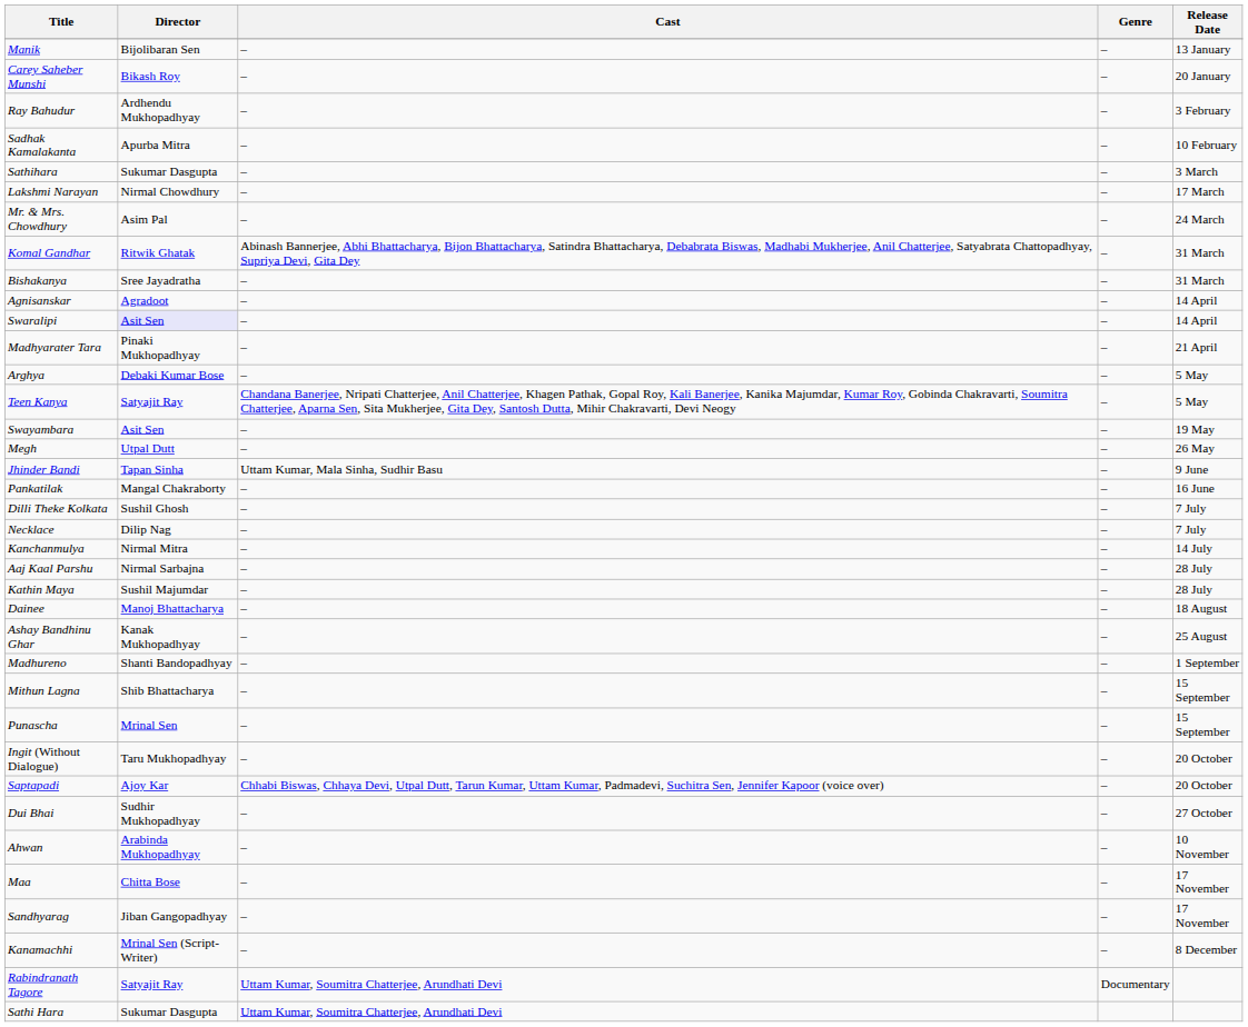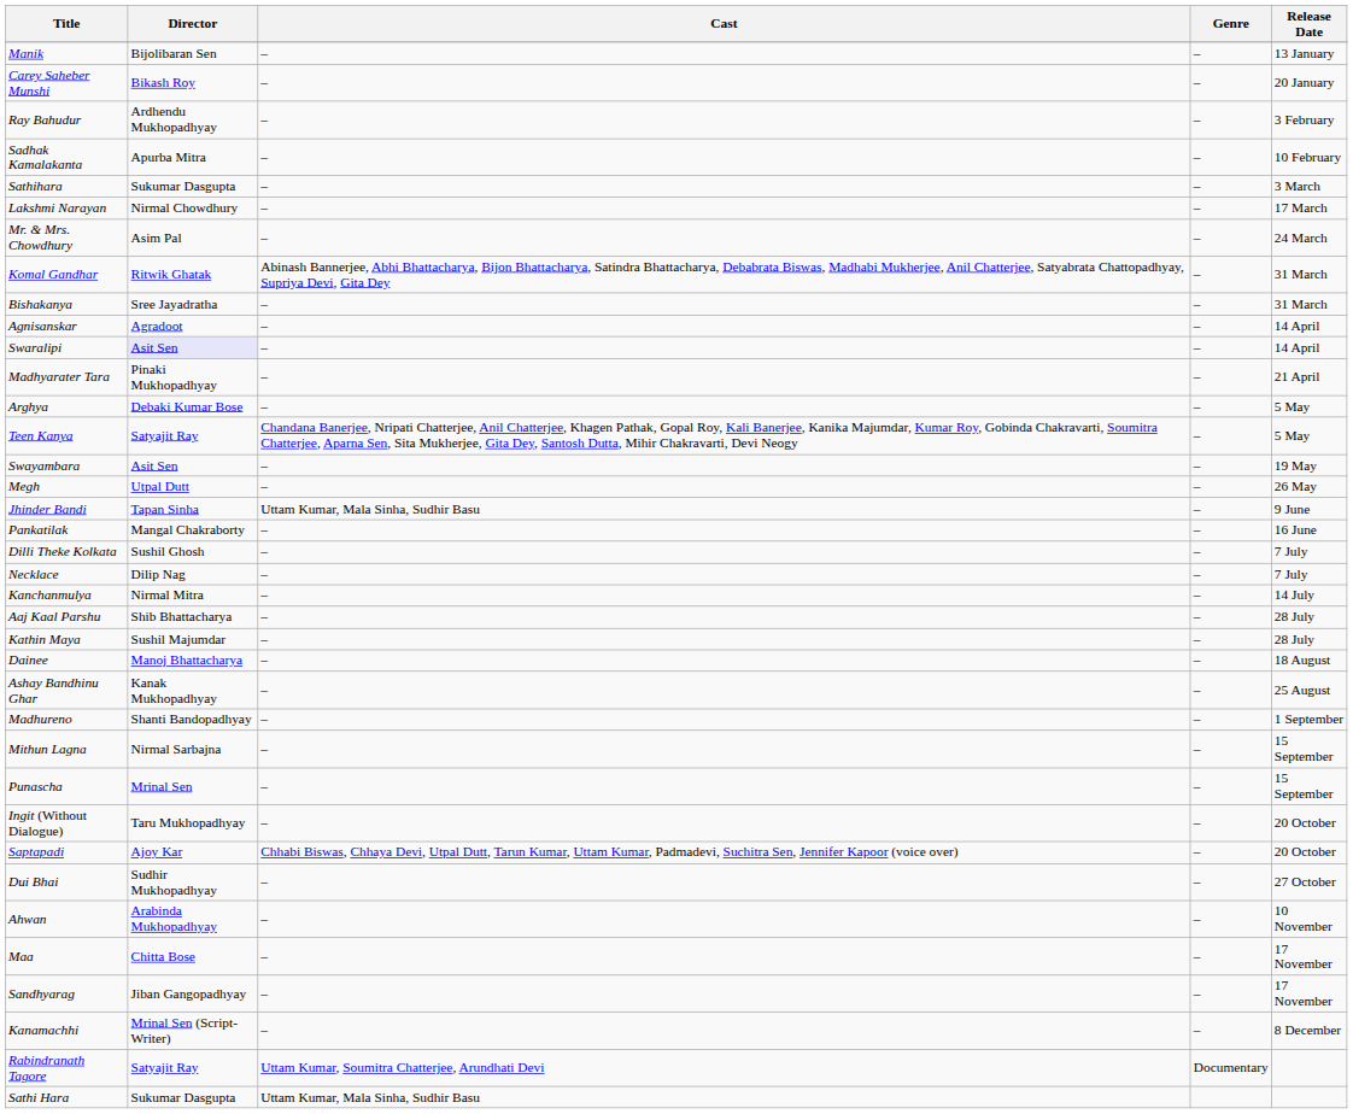 <table class="wikitable sortable" border="0">
 <tr>
 <th>Title</th>
 <th>Director</th>
 <th>Cast</th>
 <th>Genre</th>
 <th>Release Date</th>
 </tr>
 <tr>
 </tr>
 <tr>
 <td><em><a href='#'>Manik</a></em></td>
 <td>Bijolibaran Sen</td>
 <td>–</td>
 <td>–</td>
 <td>13 January</td>
 </tr>
 <tr>
 <td><em><a href='#'>Carey Saheber Munshi</a></em></td>
 <td><a href='#'>Bikash Roy</a></td>
 <td>–</td>
 <td>–</td>
 <td>20 January</td>
 </tr>
 <tr>
 <td><em>Ray Bahudur</em></td>
 <td>Ardhendu Mukhopadhyay</td>
 <td>–</td>
 <td>–</td>
 <td>3 February</td>
 </tr>
 <tr>
 <td><em>Sadhak Kamalakanta</em></td>
 <td>Apurba Mitra</td>
 <td>–</td>
 <td>–</td>
 <td>10 February</td>
 </tr>
 <tr>
 <td><em>Sathihara</em></td>
 <td>Sukumar Dasgupta</td>
 <td>–</td>
 <td>–</td>
 <td>3 March</td>
 </tr>
 <tr>
 <td><em>Lakshmi Narayan</em></td>
 <td>Nirmal Chowdhury</td>
 <td>–</td>
 <td>–</td>
 <td>17 March</td>
 </tr>
 <tr>
 <td><em>Mr. & Mrs. Chowdhury</em></td>
 <td>Asim Pal</td>
 <td>–</td>
 <td>–</td>
 <td>24 March</td>
 </tr>
 <tr>
 <td><em><a href='#'>Komal Gandhar</a></em></td>
 <td><a href='#'>Ritwik Ghatak</a></td>
 <td>Abinash Bannerjee, <a href='#'>Abhi Bhattacharya</a>, <a href='#'>Bijon Bhattacharya</a>, Satindra Bhattacharya, <a href='#'>Debabrata Biswas</a>, <a href='#'>Madhabi Mukherjee</a>, <a href='#'>Anil Chatterjee</a>, Satyabrata Chattopadhyay, <a href='#'>Supriya Devi</a>, <a href='#'>Gita Dey</a></td>
 <td>–</td>
 <td>31 March</td>
 </tr>
 <tr>
 <td><em>Bishakanya</em></td>
 <td>Sree Jayadratha</td>
 <td>–</td>
 <td>–</td>
 <td>31 March</td>
 </tr>
 <tr>
 <td><em>Agnisanskar</em></td>
 <td><a href='#'>Agradoot</a></td>
 <td>–</td>
 <td>–</td>
 <td>14 April</td>
 </tr>
 <tr>
 <td><em>Swaralipi</em></td>
 <td style="background: lavender;"><a href='#'>Asit Sen</a></td>
 <td>–</td>
 <td>–</td>
 <td>14 April</td>
 </tr>
 <tr>
 <td><em>Madhyarater Tara</em></td>
 <td>Pinaki Mukhopadhyay</td>
 <td>–</td>
 <td>–</td>
 <td>21 April</td>
 </tr>
 <tr>
 <td><em>Arghya</em></td>
 <td><a href='#'>Debaki Kumar Bose</a></td>
 <td>–</td>
 <td>–</td>
 <td>5 May</td>
 </tr>
 <tr>
 <td><em><a href='#'>Teen Kanya</a></em></td>
 <td><a href='#'>Satyajit Ray</a></td>
 <td><a href='#'>Chandana Banerjee</a>, Nripati Chatterjee, <a href='#'>Anil Chatterjee</a>, Khagen Pathak, Gopal Roy, <a href='#'>Kali Banerjee</a>, Kanika Majumdar, <a href='#'>Kumar Roy</a>, Gobinda Chakravarti, <a href='#'>Soumitra Chatterjee</a>, <a href='#'>Aparna Sen</a>, Sita Mukherjee, <a href='#'>Gita Dey</a>, <a href='#'>Santosh Dutta</a>, Mihir Chakravarti, Devi Neogy</td>
 <td>–</td>
 <td>5 May</td>
 </tr>
 <tr>
 <td><em>Swayambara</em></td>
 <td><a href='#'>Asit Sen</a></td>
 <td>–</td>
 <td>–</td>
 <td>19 May</td>
 </tr>
 <tr>
 <td><em>Megh</em></td>
 <td><a href='#'>Utpal Dutt</a></td>
 <td>–</td>
 <td>–</td>
 <td>26 May</td>
 </tr>
 <tr>
 <td><em><a href='#'>Jhinder Bandi</a></em></td>
 <td><a href='#'>Tapan Sinha</a></td>
 <td>Uttam Kumar, Mala Sinha, Sudhir Basu</td>
 <td>–</td>
 <td>9 June</td>
 </tr>
 <tr>
 <td><em>Pankatilak</em></td>
 <td>Mangal Chakraborty</td>
 <td>–</td>
 <td>–</td>
 <td>16 June</td>
 </tr>
 <tr>
 <td><em>Dilli Theke Kolkata</em></td>
 <td>Sushil Ghosh</td>
 <td>–</td>
 <td>–</td>
 <td>7 July</td>
 </tr>
 <tr>
 <td><em>Necklace</em></td>
 <td>Dilip Nag</td>
 <td>–</td>
 <td>–</td>
 <td>7 July</td>
 </tr>
 <tr>
 <td><em>Kanchanmulya</em></td>
 <td>Nirmal Mitra</td>
 <td>–</td>
 <td>–</td>
 <td>14 July</td>
 </tr>
 <tr>
 <td><em>Aaj Kaal Parshu</em></td>
-<td>Nirmal Sarbajna</td>
+<td>Shib Bhattacharya</td>
 <td>–</td>
 <td>–</td>
 <td>28 July</td>
 </tr>
 <tr>
 <td><em>Kathin Maya</em></td>
 <td>Sushil Majumdar</td>
 <td>–</td>
 <td>–</td>
 <td>28 July</td>
 </tr>
 <tr>
 <td><em>Dainee</em></td>
 <td><a href='#'>Manoj Bhattacharya</a></td>
 <td>–</td>
 <td>–</td>
 <td>18 August</td>
 </tr>
 <tr>
 <td><em>Ashay Bandhinu Ghar</em></td>
 <td>Kanak Mukhopadhyay</td>
 <td>–</td>
 <td>–</td>
 <td>25 August</td>
 </tr>
 <tr>
 <td><em>Madhureno</em></td>
 <td>Shanti Bandopadhyay</td>
 <td>–</td>
 <td>–</td>
 <td>1 September</td>
 </tr>
 <tr>
 <td><em>Mithun Lagna</em></td>
-<td>Shib Bhattacharya</td>
+<td>Nirmal Sarbajna</td>
 <td>–</td>
 <td>–</td>
 <td>15 September</td>
 </tr>
 <tr>
 <td><em>Punascha</em></td>
 <td><a href='#'>Mrinal Sen</a></td>
 <td>–</td>
 <td>–</td>
 <td>15 September</td>
 </tr>
 <tr>
 <td><em>Ingit</em> (Without Dialogue)</td>
 <td>Taru Mukhopadhyay</td>
 <td>–</td>
 <td>–</td>
 <td>20 October</td>
 </tr>
 <tr>
 <td><em><a href='#'>Saptapadi</a></em></td>
 <td><a href='#'>Ajoy Kar</a></td>
 <td><a href='#'>Chhabi Biswas</a>, <a href='#'>Chhaya Devi</a>, <a href='#'>Utpal Dutt</a>, <a href='#'>Tarun Kumar</a>, <a href='#'>Uttam Kumar</a>, Padmadevi, <a href='#'>Suchitra Sen</a>, <a href='#'>Jennifer Kapoor</a> (voice over)</td>
 <td>–</td>
 <td>20 October</td>
 </tr>
 <tr>
 <td><em>Dui Bhai</em></td>
 <td>Sudhir Mukhopadhyay</td>
 <td>–</td>
 <td>–</td>
 <td>27 October</td>
 </tr>
 <tr>
 <td><em>Ahwan</em></td>
 <td><a href='#'>Arabinda Mukhopadhyay</a></td>
 <td>–</td>
 <td>–</td>
 <td>10 November</td>
 </tr>
 <tr>
 <td><em>Maa</em></td>
 <td><a href='#'>Chitta Bose</a></td>
 <td>–</td>
 <td>–</td>
 <td>17 November</td>
 </tr>
 <tr>
 <td><em>Sandhyarag</em></td>
 <td>Jiban Gangopadhyay</td>
 <td>–</td>
 <td>–</td>
 <td>17 November</td>
 </tr>
 <tr>
 <td><em>Kanamachhi</em></td>
 <td><a href='#'>Mrinal Sen</a>  (Script-Writer)</td>
 <td>–</td>
 <td>–</td>
 <td>8 December</td>
 </tr>
 <tr>
 <td><em><a href='#'>Rabindranath Tagore</a></em></td>
 <td><a href='#'>Satyajit Ray</a></td>
 <td><a href='#'>Uttam Kumar</a>, <a href='#'>Soumitra Chatterjee</a>, <a href='#'>Arundhati Devi</a></td>
 <td>Documentary</td>
 <td></td>
 </tr>
 <tr>
 <td><em>Sathi Hara</em></td>
 <td>Sukumar Dasgupta</td>
-<td><a href='#'>Uttam Kumar</a>, <a href='#'>Soumitra Chatterjee</a>, <a href='#'>Arundhati Devi</a></td>
+<td>Uttam Kumar, Mala Sinha, Sudhir Basu</td>
 <td></td>
 <td></td>
 </tr>
 </table>
